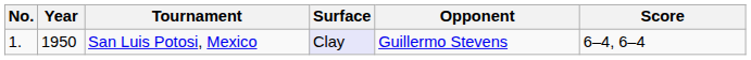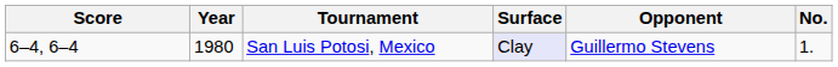 <table class="sortable wikitable">
 <tr>
-<th style="width:20px" class="unsortable">No.</th>
+<th style="width:160px" class="unsortable">Score</th>
 <th style="width:40px">Year</th>
 <th style="width:220px">Tournament</th>
 <th style="width:50px">Surface</th>
 <th style="width:200px">Opponent</th>
-<th style="width:160px" class="unsortable">Score</th>
+<th style="width:20px" class="unsortable">No.</th>
 </tr>
 <tr>
-<td>1.</td>
-<td>1950</td>
+<td>6–4, 6–4</td>
+<td>1980</td>
 <td><a href='#'>San Luis Potosi</a>, <a href='#'>Mexico</a></td>
 <td style="background: lavender;">Clay</td>
 <td> <a href='#'>Guillermo Stevens</a></td>
-<td>6–4, 6–4</td>
+<td>1.</td>
 </tr>
 </table>
